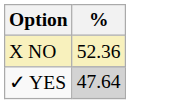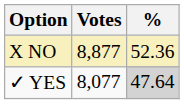 <table class="wikitable">
 <tr>
 <th>Option</th>
+<th>Votes</th>
 <th>%</th>
 </tr>
 <tr>
 <td style=background:#f8f1bd>X NO</td>
+<td style=background:#f8f1bd>8,877</td>
 <td style=background:#f8f1bd>52.36</td>
 </tr>
 <tr>
 <td>✓ YES</td>
+<td>8,077</td>
 <td style="background: lightgrey;">47.64</td>
 </tr>
 </table>
